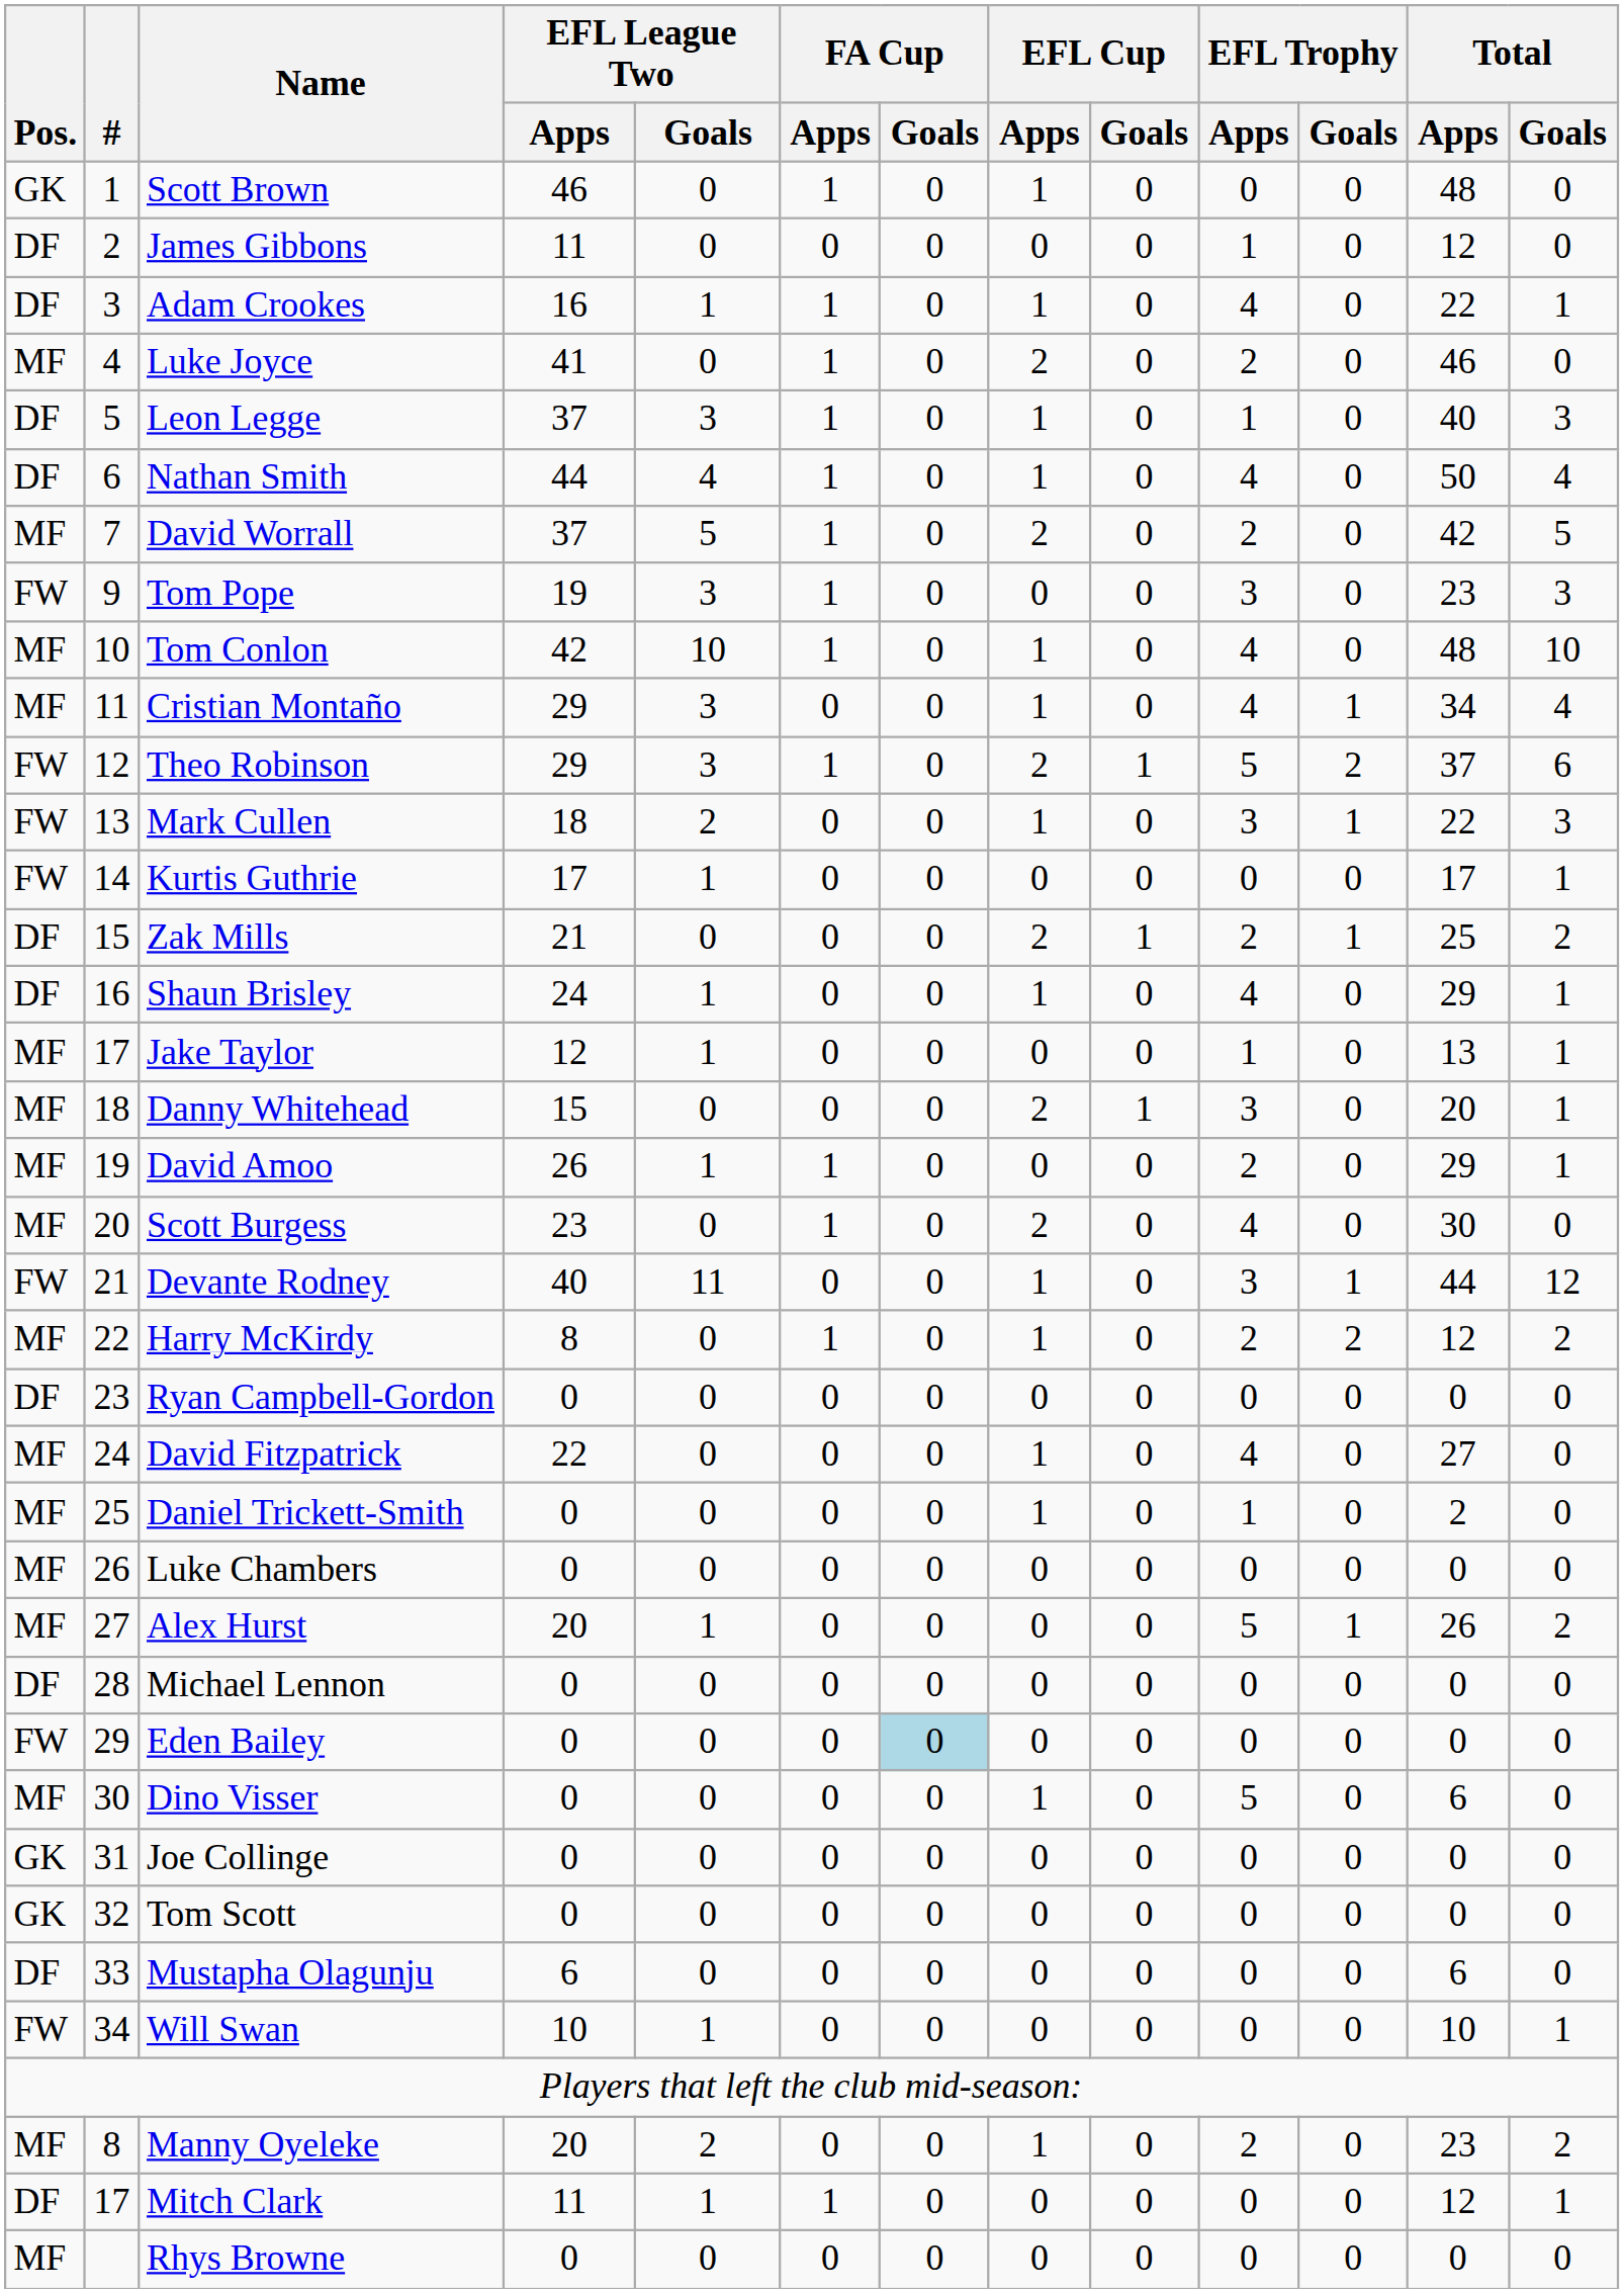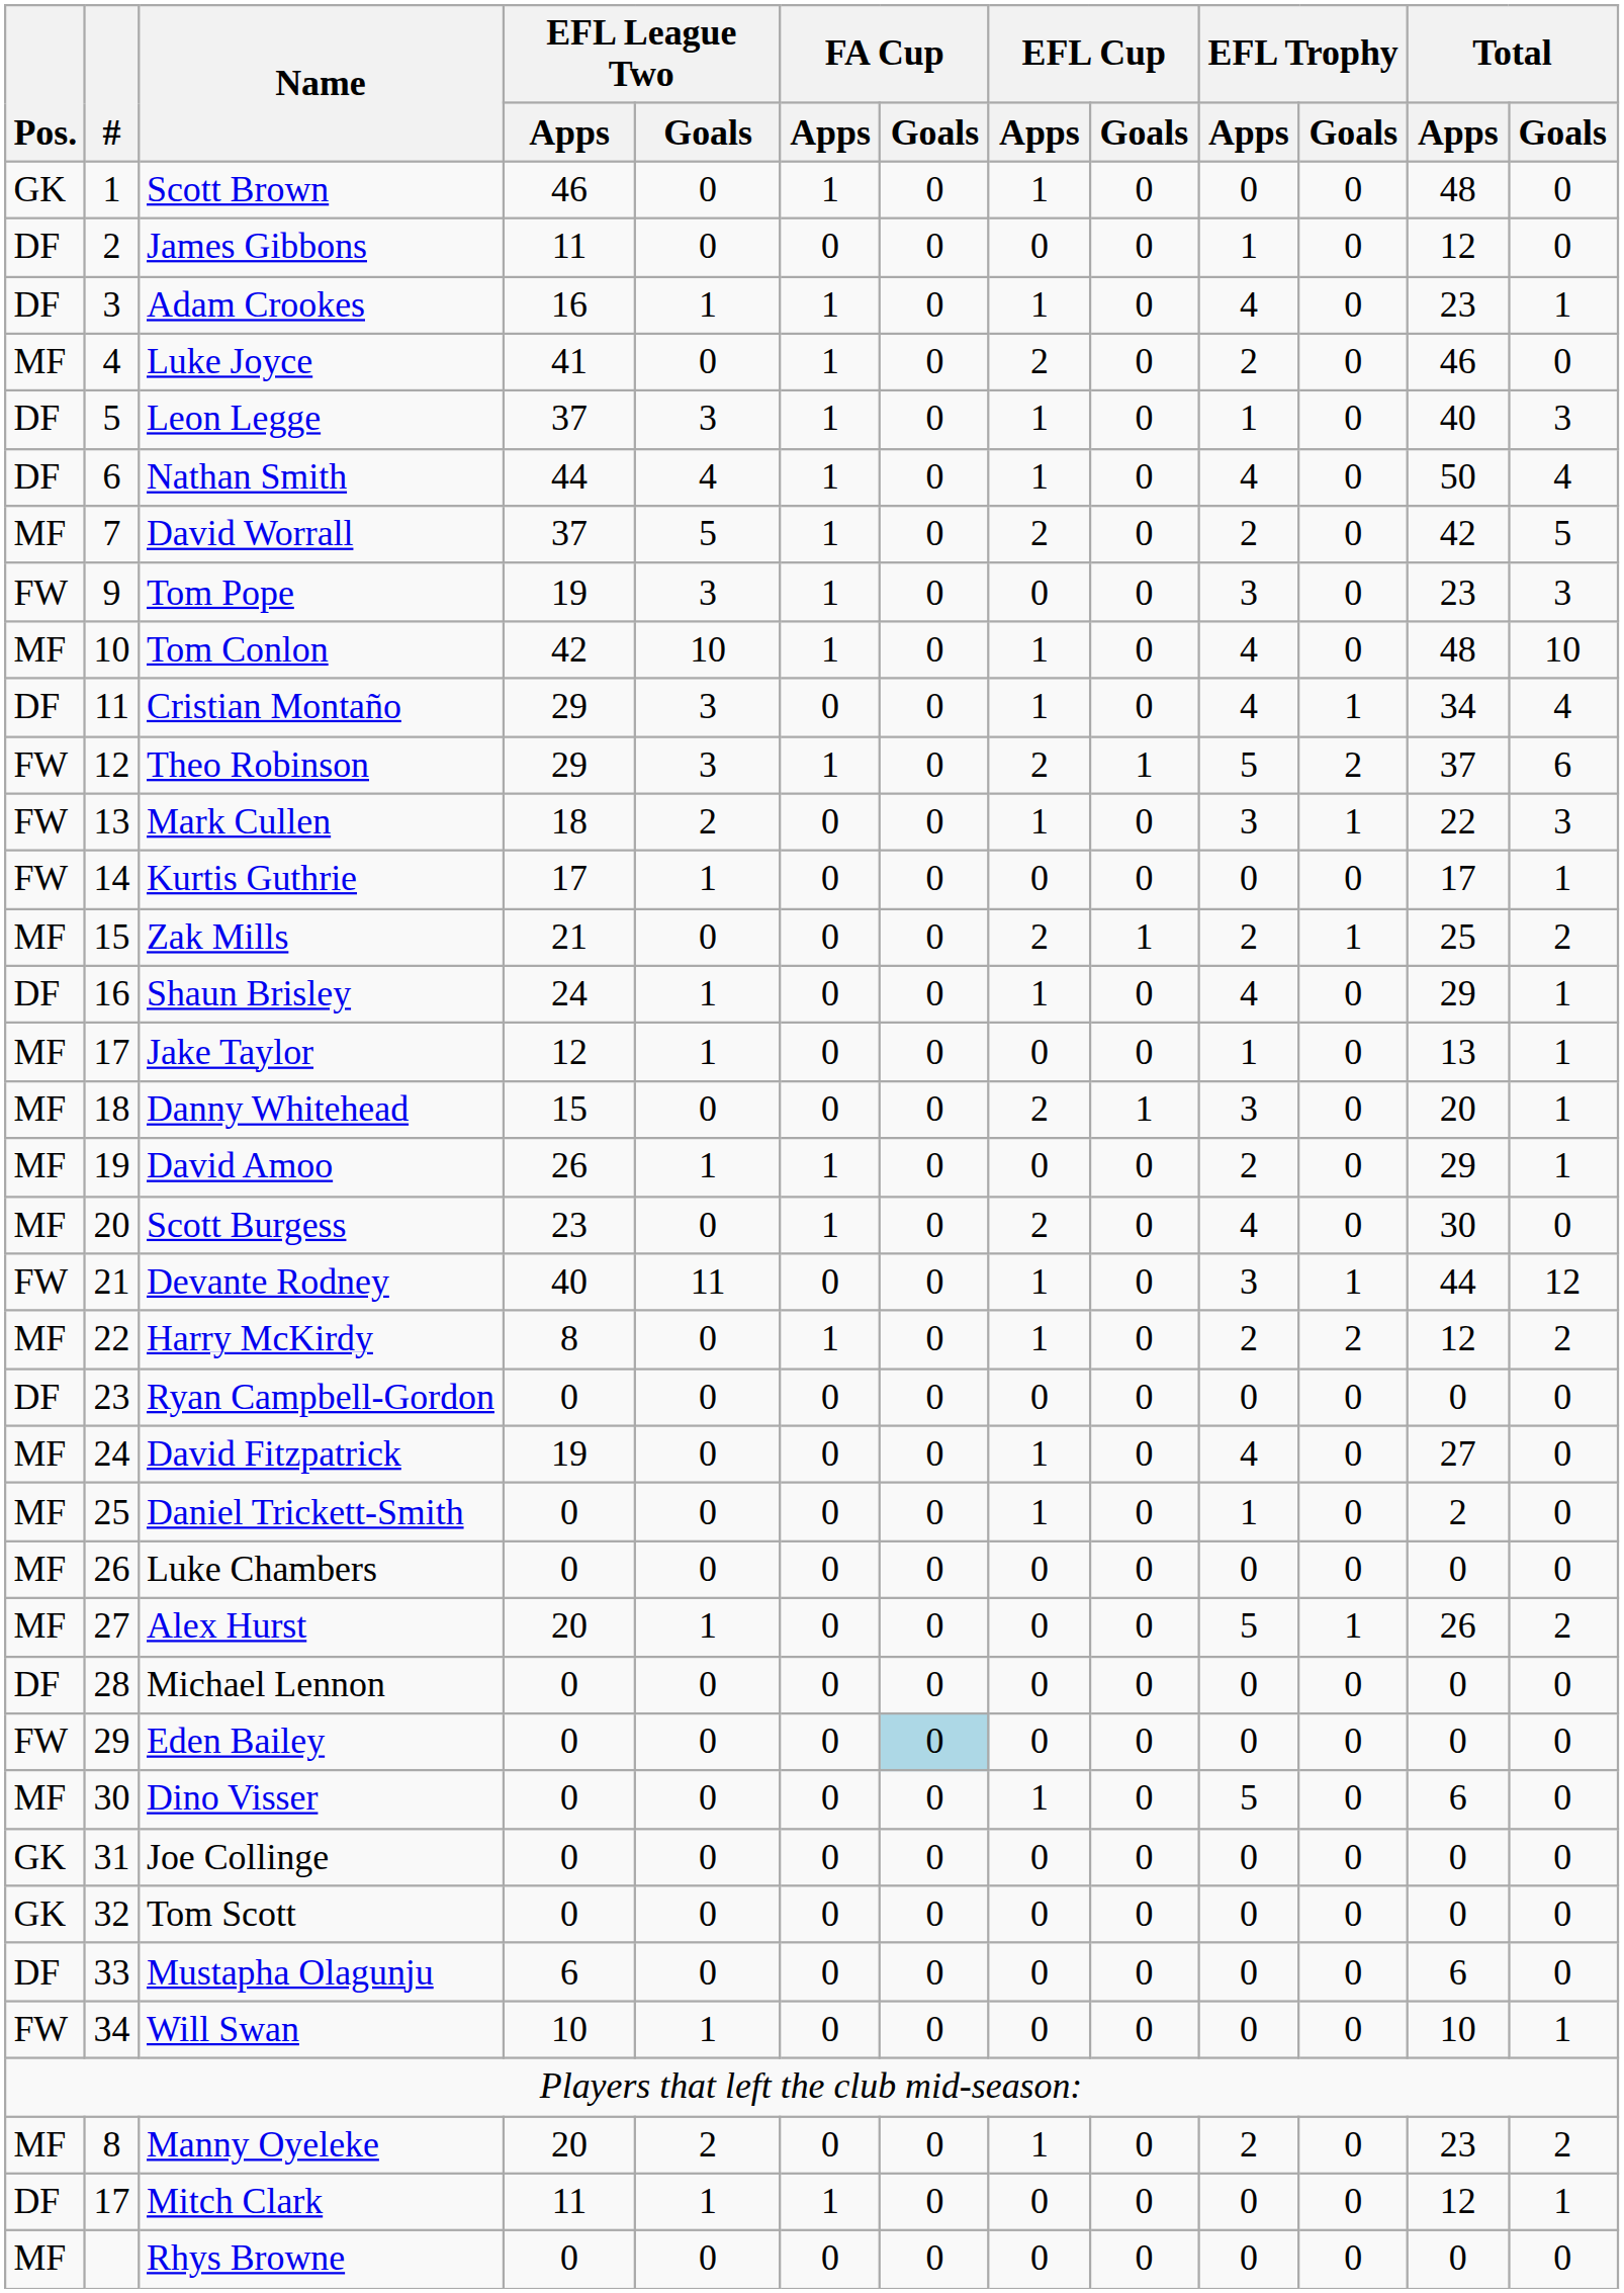 <table class="wikitable" style="text-align:center">
 <tr>
 <th rowspan="2" valign="bottom">Pos.</th>
 <th rowspan="2" valign="bottom">#</th>
 <th rowspan="2">Name</th>
 <th colspan="2" width="115">EFL League Two</th>
 <th colspan="2" width="85">FA Cup</th>
 <th colspan="2" width="85">EFL Cup</th>
 <th colspan="2" width="85">EFL Trophy</th>
 <th colspan="2" width="85">Total</th>
 </tr>
 <tr>
 <th>Apps</th>
 <th>Goals</th>
 <th>Apps</th>
 <th>Goals</th>
 <th>Apps</th>
 <th>Goals</th>
 <th>Apps</th>
 <th>Goals</th>
 <th>Apps</th>
 <th>Goals</th>
 </tr>
 <tr>
 <td align="left">GK</td>
 <td>1</td>
 <td align="left"> <a href='#'>Scott Brown</a></td>
 <td>46</td>
 <td>0</td>
 <td>1</td>
 <td>0</td>
 <td>1</td>
 <td>0</td>
 <td>0</td>
 <td>0</td>
 <td>48</td>
 <td>0</td>
 </tr>
 <tr>
 <td align="left">DF</td>
 <td>2</td>
 <td align="left"> <a href='#'>James Gibbons</a></td>
 <td>11</td>
 <td>0</td>
 <td>0</td>
 <td>0</td>
 <td>0</td>
 <td>0</td>
 <td>1</td>
 <td>0</td>
 <td>12</td>
 <td>0</td>
 </tr>
 <tr>
 <td align="left">DF</td>
 <td>3</td>
 <td align="left"> <a href='#'>Adam Crookes</a></td>
 <td>16</td>
 <td>1</td>
 <td>1</td>
 <td>0</td>
 <td>1</td>
 <td>0</td>
 <td>4</td>
 <td>0</td>
-<td>22</td>
+<td>23</td>
 <td>1</td>
 </tr>
 <tr>
 <td align="left">MF</td>
 <td>4</td>
 <td align="left"> <a href='#'>Luke Joyce</a></td>
 <td>41</td>
 <td>0</td>
 <td>1</td>
 <td>0</td>
 <td>2</td>
 <td>0</td>
 <td>2</td>
 <td>0</td>
 <td>46</td>
 <td>0</td>
 </tr>
 <tr>
 <td align="left">DF</td>
 <td>5</td>
 <td align="left"> <a href='#'>Leon Legge</a></td>
 <td>37</td>
 <td>3</td>
 <td>1</td>
 <td>0</td>
 <td>1</td>
 <td>0</td>
 <td>1</td>
 <td>0</td>
 <td>40</td>
 <td>3</td>
 </tr>
 <tr>
 <td align="left">DF</td>
 <td>6</td>
 <td align="left"> <a href='#'>Nathan Smith</a></td>
 <td>44</td>
 <td>4</td>
 <td>1</td>
 <td>0</td>
 <td>1</td>
 <td>0</td>
 <td>4</td>
 <td>0</td>
 <td>50</td>
 <td>4</td>
 </tr>
 <tr>
 <td align="left">MF</td>
 <td>7</td>
 <td align="left"> <a href='#'>David Worrall</a></td>
 <td>37</td>
 <td>5</td>
 <td>1</td>
 <td>0</td>
 <td>2</td>
 <td>0</td>
 <td>2</td>
 <td>0</td>
 <td>42</td>
 <td>5</td>
 </tr>
 <tr>
 <td align="left">FW</td>
 <td>9</td>
 <td align="left"> <a href='#'>Tom Pope</a></td>
 <td>19</td>
 <td>3</td>
 <td>1</td>
 <td>0</td>
 <td>0</td>
 <td>0</td>
 <td>3</td>
 <td>0</td>
 <td>23</td>
 <td>3</td>
 </tr>
 <tr>
 <td align="left">MF</td>
 <td>10</td>
 <td align="left"> <a href='#'>Tom Conlon</a></td>
 <td>42</td>
 <td>10</td>
 <td>1</td>
 <td>0</td>
 <td>1</td>
 <td>0</td>
 <td>4</td>
 <td>0</td>
 <td>48</td>
 <td>10</td>
 </tr>
 <tr>
-<td align="left">MF</td>
+<td align="left">DF</td>
 <td>11</td>
 <td align="left"> <a href='#'>Cristian Montaño</a></td>
 <td>29</td>
 <td>3</td>
 <td>0</td>
 <td>0</td>
 <td>1</td>
 <td>0</td>
 <td>4</td>
 <td>1</td>
 <td>34</td>
 <td>4</td>
 </tr>
 <tr>
 <td align="left">FW</td>
 <td>12</td>
 <td align="left"> <a href='#'>Theo Robinson</a></td>
 <td>29</td>
 <td>3</td>
 <td>1</td>
 <td>0</td>
 <td>2</td>
 <td>1</td>
 <td>5</td>
 <td>2</td>
 <td>37</td>
 <td>6</td>
 </tr>
 <tr>
 <td align="left">FW</td>
 <td>13</td>
 <td align="left"> <a href='#'>Mark Cullen</a></td>
 <td>18</td>
 <td>2</td>
 <td>0</td>
 <td>0</td>
 <td>1</td>
 <td>0</td>
 <td>3</td>
 <td>1</td>
 <td>22</td>
 <td>3</td>
 </tr>
 <tr>
 <td align="left">FW</td>
 <td>14</td>
 <td align="left"> <a href='#'>Kurtis Guthrie</a></td>
 <td>17</td>
 <td>1</td>
 <td>0</td>
 <td>0</td>
 <td>0</td>
 <td>0</td>
 <td>0</td>
 <td>0</td>
 <td>17</td>
 <td>1</td>
 </tr>
 <tr>
-<td align="left">DF</td>
+<td align="left">MF</td>
 <td>15</td>
 <td align="left"> <a href='#'>Zak Mills</a></td>
 <td>21</td>
 <td>0</td>
 <td>0</td>
 <td>0</td>
 <td>2</td>
 <td>1</td>
 <td>2</td>
 <td>1</td>
 <td>25</td>
 <td>2</td>
 </tr>
 <tr>
 <td align="left">DF</td>
 <td>16</td>
 <td align="left"> <a href='#'>Shaun Brisley</a></td>
 <td>24</td>
 <td>1</td>
 <td>0</td>
 <td>0</td>
 <td>1</td>
 <td>0</td>
 <td>4</td>
 <td>0</td>
 <td>29</td>
 <td>1</td>
 </tr>
 <tr>
 <td align="left">MF</td>
 <td>17</td>
 <td align="left"> <a href='#'>Jake Taylor</a></td>
 <td>12</td>
 <td>1</td>
 <td>0</td>
 <td>0</td>
 <td>0</td>
 <td>0</td>
 <td>1</td>
 <td>0</td>
 <td>13</td>
 <td>1</td>
 </tr>
 <tr>
 <td align="left">MF</td>
 <td>18</td>
 <td align="left"> <a href='#'>Danny Whitehead</a></td>
 <td>15</td>
 <td>0</td>
 <td>0</td>
 <td>0</td>
 <td>2</td>
 <td>1</td>
 <td>3</td>
 <td>0</td>
 <td>20</td>
 <td>1</td>
 </tr>
 <tr>
 <td align="left">MF</td>
 <td>19</td>
 <td align="left"> <a href='#'>David Amoo</a></td>
 <td>26</td>
 <td>1</td>
 <td>1</td>
 <td>0</td>
 <td>0</td>
 <td>0</td>
 <td>2</td>
 <td>0</td>
 <td>29</td>
 <td>1</td>
 </tr>
 <tr>
 <td align="left">MF</td>
 <td>20</td>
 <td align="left"> <a href='#'>Scott Burgess</a></td>
 <td>23</td>
 <td>0</td>
 <td>1</td>
 <td>0</td>
 <td>2</td>
 <td>0</td>
 <td>4</td>
 <td>0</td>
 <td>30</td>
 <td>0</td>
 </tr>
 <tr>
 <td align="left">FW</td>
 <td>21</td>
 <td align="left"> <a href='#'>Devante Rodney</a></td>
 <td>40</td>
 <td>11</td>
 <td>0</td>
 <td>0</td>
 <td>1</td>
 <td>0</td>
 <td>3</td>
 <td>1</td>
 <td>44</td>
 <td>12</td>
 </tr>
 <tr>
 <td align="left">MF</td>
 <td>22</td>
 <td align="left"> <a href='#'>Harry McKirdy</a></td>
 <td>8</td>
 <td>0</td>
 <td>1</td>
 <td>0</td>
 <td>1</td>
 <td>0</td>
 <td>2</td>
 <td>2</td>
 <td>12</td>
 <td>2</td>
 </tr>
 <tr>
 <td align="left">DF</td>
 <td>23</td>
 <td align="left"> <a href='#'>Ryan Campbell-Gordon</a></td>
 <td>0</td>
 <td>0</td>
 <td>0</td>
 <td>0</td>
 <td>0</td>
 <td>0</td>
 <td>0</td>
 <td>0</td>
 <td>0</td>
 <td>0</td>
 </tr>
 <tr>
 <td align="left">MF</td>
 <td>24</td>
 <td align="left"> <a href='#'>David Fitzpatrick</a></td>
-<td>22</td>
+<td>19</td>
 <td>0</td>
 <td>0</td>
 <td>0</td>
 <td>1</td>
 <td>0</td>
 <td>4</td>
 <td>0</td>
 <td>27</td>
 <td>0</td>
 </tr>
 <tr>
 <td align="left">MF</td>
 <td>25</td>
 <td align="left"> <a href='#'>Daniel Trickett-Smith</a></td>
 <td>0</td>
 <td>0</td>
 <td>0</td>
 <td>0</td>
 <td>1</td>
 <td>0</td>
 <td>1</td>
 <td>0</td>
 <td>2</td>
 <td>0</td>
 </tr>
 <tr>
 <td align="left">MF</td>
 <td>26</td>
 <td align="left"> Luke Chambers</td>
 <td>0</td>
 <td>0</td>
 <td>0</td>
 <td>0</td>
 <td>0</td>
 <td>0</td>
 <td>0</td>
 <td>0</td>
 <td>0</td>
 <td>0</td>
 </tr>
 <tr>
 <td align="left">MF</td>
 <td>27</td>
 <td align="left"> <a href='#'>Alex Hurst</a></td>
 <td>20</td>
 <td>1</td>
 <td>0</td>
 <td>0</td>
 <td>0</td>
 <td>0</td>
 <td>5</td>
 <td>1</td>
 <td>26</td>
 <td>2</td>
 </tr>
 <tr>
 <td align="left">DF</td>
 <td>28</td>
 <td align="left"> Michael Lennon</td>
 <td>0</td>
 <td>0</td>
 <td>0</td>
 <td>0</td>
 <td>0</td>
 <td>0</td>
 <td>0</td>
 <td>0</td>
 <td>0</td>
 <td>0</td>
 </tr>
 <tr>
 <td align="left">FW</td>
 <td>29</td>
 <td align="left"> <a href='#'>Eden Bailey</a></td>
 <td>0</td>
 <td>0</td>
 <td>0</td>
 <td style="background: lightblue;">0</td>
 <td>0</td>
 <td>0</td>
 <td>0</td>
 <td>0</td>
 <td>0</td>
 <td>0</td>
 </tr>
 <tr>
 <td align="left">MF</td>
 <td>30</td>
 <td align="left"> <a href='#'>Dino Visser</a></td>
 <td>0</td>
 <td>0</td>
 <td>0</td>
 <td>0</td>
 <td>1</td>
 <td>0</td>
 <td>5</td>
 <td>0</td>
 <td>6</td>
 <td>0</td>
 </tr>
 <tr>
 <td align="left">GK</td>
 <td>31</td>
 <td align="left"> Joe Collinge</td>
 <td>0</td>
 <td>0</td>
 <td>0</td>
 <td>0</td>
 <td>0</td>
 <td>0</td>
 <td>0</td>
 <td>0</td>
 <td>0</td>
 <td>0</td>
 </tr>
 <tr>
 <td align="left">GK</td>
 <td>32</td>
 <td align="left"> Tom Scott</td>
 <td>0</td>
 <td>0</td>
 <td>0</td>
 <td>0</td>
 <td>0</td>
 <td>0</td>
 <td>0</td>
 <td>0</td>
 <td>0</td>
 <td>0</td>
 </tr>
 <tr>
 <td align="left">DF</td>
 <td>33</td>
 <td align="left"> <a href='#'>Mustapha Olagunju</a></td>
 <td>6</td>
 <td>0</td>
 <td>0</td>
 <td>0</td>
 <td>0</td>
 <td>0</td>
 <td>0</td>
 <td>0</td>
 <td>6</td>
 <td>0</td>
 </tr>
 <tr>
 <td align="left">FW</td>
 <td>34</td>
 <td align="left"> <a href='#'>Will Swan</a></td>
 <td>10</td>
 <td>1</td>
 <td>0</td>
 <td>0</td>
 <td>0</td>
 <td>0</td>
 <td>0</td>
 <td>0</td>
 <td>10</td>
 <td>1</td>
 </tr>
 <tr>
 <td colspan="14"><em>Players that left the club mid-season:</em></td>
 </tr>
 <tr>
 <td align="left">MF</td>
 <td>8</td>
 <td align="left"> <a href='#'>Manny Oyeleke</a></td>
 <td>20</td>
 <td>2</td>
 <td>0</td>
 <td>0</td>
 <td>1</td>
 <td>0</td>
 <td>2</td>
 <td>0</td>
 <td>23</td>
 <td>2</td>
 </tr>
 <tr>
 <td align="left">DF</td>
 <td>17</td>
 <td align="left"> <a href='#'>Mitch Clark</a></td>
 <td>11</td>
 <td>1</td>
 <td>1</td>
 <td>0</td>
 <td>0</td>
 <td>0</td>
 <td>0</td>
 <td>0</td>
 <td>12</td>
 <td>1</td>
 </tr>
 <tr>
 <td align="left">MF</td>
 <td></td>
 <td align="left"> <a href='#'>Rhys Browne</a></td>
 <td>0</td>
 <td>0</td>
 <td>0</td>
 <td>0</td>
 <td>0</td>
 <td>0</td>
 <td>0</td>
 <td>0</td>
 <td>0</td>
 <td>0</td>
 </tr>
 </table>
